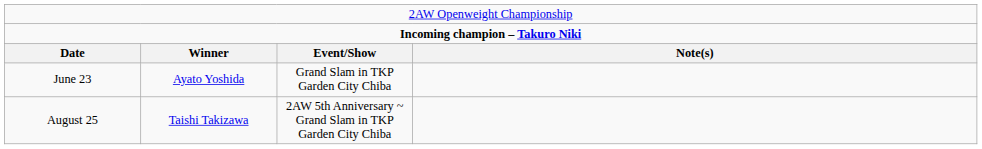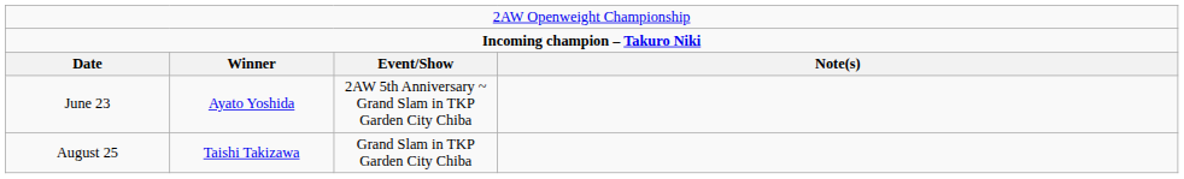 <table class="wikitable" style="text-align:center; width:100%;">
 <tr>
 <td colspan="4" style="text-align: center;"><a href='#'>2AW Openweight Championship</a></td>
 </tr>
 <tr>
 <td colspan="4" style="text-align: center;"><strong>Incoming champion – <a href='#'>Takuro Niki</a></strong></td>
 </tr>
 <tr>
 <th width=14%>Date</th>
 <th width=14%>Winner</th>
 <th width=14%>Event/Show</th>
 <th width=58%>Note(s)</th>
 </tr>
 <tr>
 <td>June 23</td>
 <td><a href='#'>Ayato Yoshida</a></td>
-<td>Grand Slam in TKP Garden City Chiba</td>
+<td>2AW 5th Anniversary ~ Grand Slam in TKP Garden City Chiba</td>
 <td></td>
 </tr>
 <tr>
 <td>August 25</td>
 <td><a href='#'>Taishi Takizawa</a></td>
-<td>2AW 5th Anniversary ~ Grand Slam in TKP Garden City Chiba</td>
+<td>Grand Slam in TKP Garden City Chiba</td>
 <td></td>
 </tr>
 </table>
